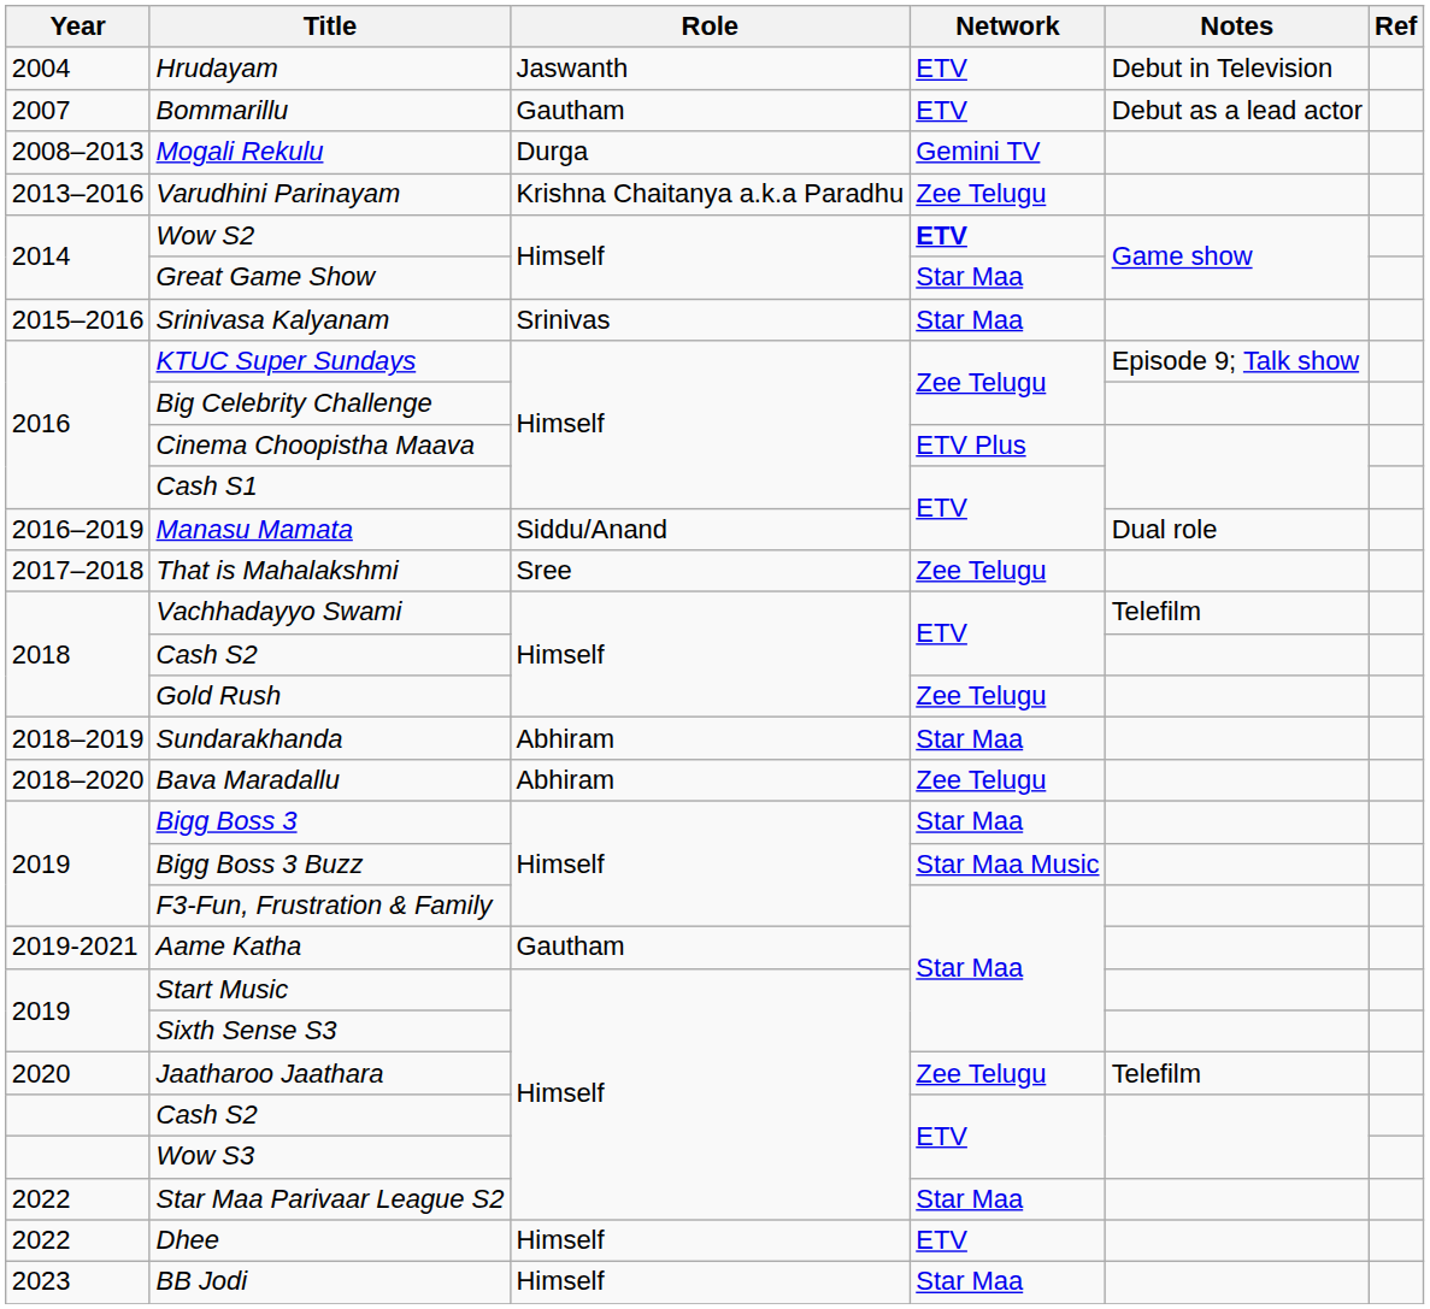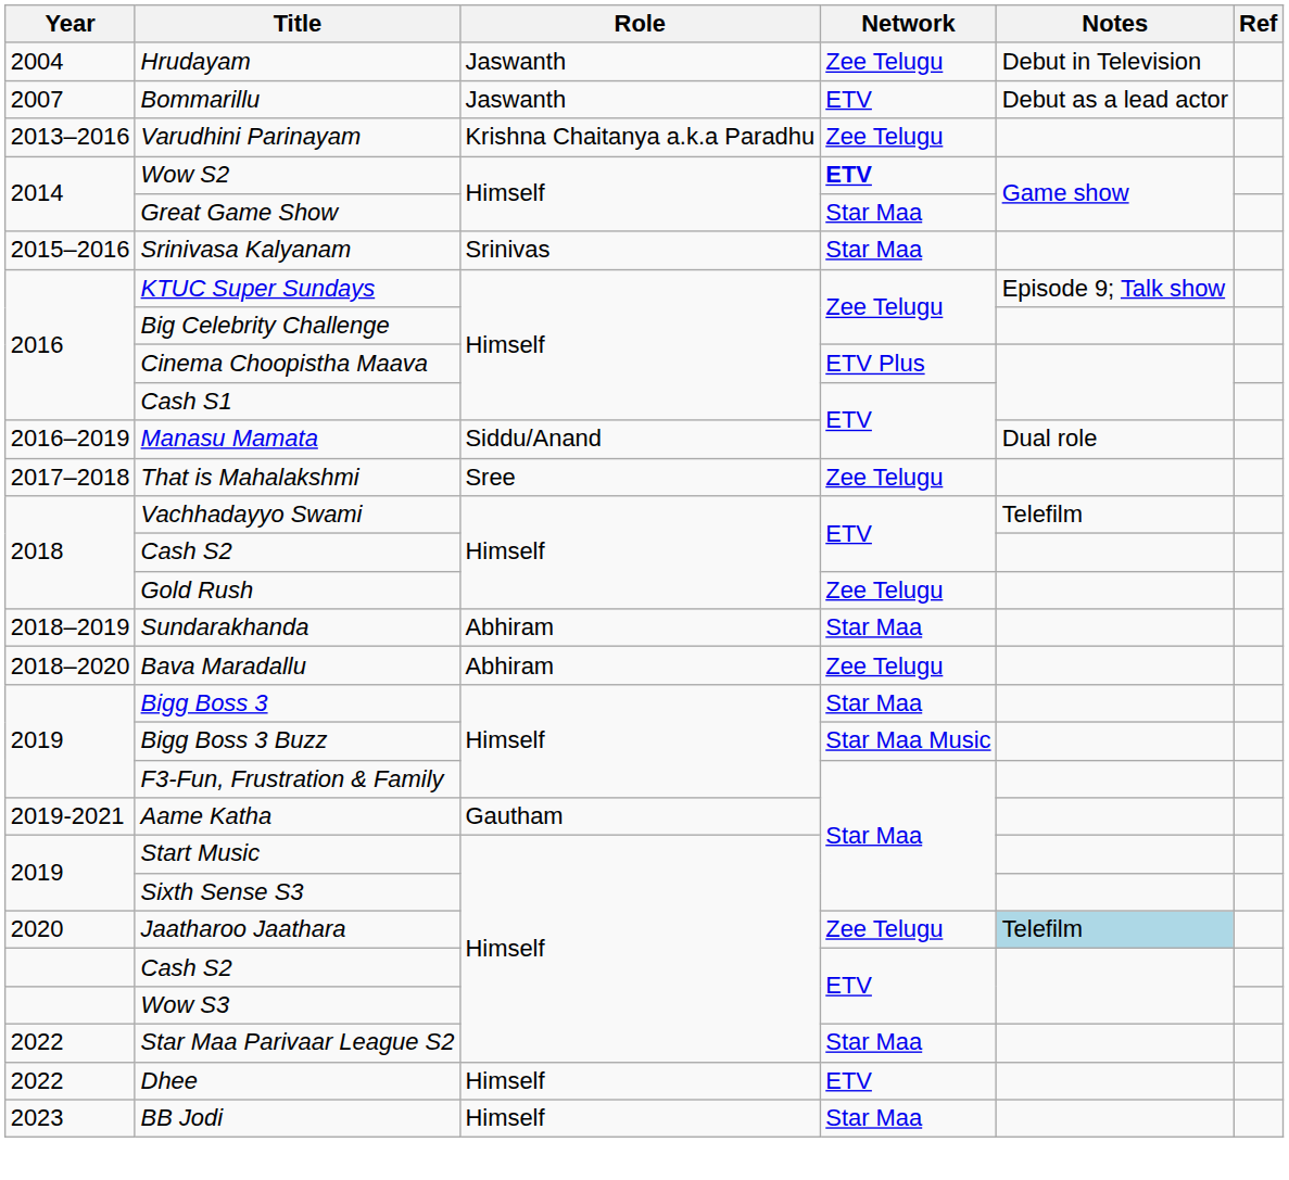 <table class="wikitable">
 <tr>
 <th>Year</th>
 <th>Title</th>
 <th>Role</th>
 <th>Network</th>
 <th>Notes</th>
 <th>Ref</th>
 </tr>
 <tr>
 <td>2004</td>
 <td><em>Hrudayam</em></td>
 <td>Jaswanth</td>
-<td><a href='#'>ETV</a></td>
+<td><a href='#'>Zee Telugu</a></td>
 <td>Debut in Television</td>
 <td></td>
 </tr>
 <tr>
 <td>2007</td>
 <td><em>Bommarillu</em></td>
-<td>Gautham</td>
+<td>Jaswanth</td>
 <td><a href='#'>ETV</a></td>
 <td>Debut as a lead actor</td>
-<td></td>
-</tr>
-<tr>
-<td>2008–2013</td>
-<td><em><a href='#'>Mogali Rekulu</a></em></td>
-<td>Durga</td>
-<td><a href='#'>Gemini TV</a></td>
-<td></td>
 <td></td>
 </tr>
 <tr>
 <td>2013–2016</td>
 <td><em>Varudhini Parinayam</em></td>
 <td>Krishna Chaitanya a.k.a Paradhu</td>
 <td><a href='#'>Zee Telugu</a></td>
 <td></td>
 <td></td>
 </tr>
 <tr>
 <td rowspan="2">2014</td>
 <td><em>Wow S2</em></td>
 <td rowspan="2">Himself</td>
 <td><strong><a href='#'>ETV</a></strong></td>
 <td rowspan="2"><a href='#'>Game show</a></td>
 <td></td>
 </tr>
 <tr>
 <td><em>Great Game Show</em></td>
 <td><a href='#'>Star Maa</a></td>
 <td></td>
 </tr>
 <tr>
 <td>2015–2016</td>
 <td><em>Srinivasa Kalyanam</em></td>
 <td>Srinivas</td>
 <td><a href='#'>Star Maa</a></td>
 <td></td>
 <td></td>
 </tr>
 <tr>
 <td rowspan="4">2016</td>
 <td><a href='#'><em>KTUC Super Sundays</em></a></td>
 <td rowspan="4">Himself</td>
 <td rowspan="2"><a href='#'>Zee Telugu</a></td>
 <td>Episode 9; <a href='#'>Talk show</a></td>
 <td></td>
 </tr>
 <tr>
 <td><em>Big Celebrity Challenge</em></td>
 <td></td>
 <td></td>
 </tr>
 <tr>
 <td><em>Cinema Choopistha Maava</em></td>
 <td><a href='#'>ETV Plus</a></td>
 <td rowspan="2"></td>
 <td></td>
 </tr>
 <tr>
 <td><em>Cash S1</em></td>
 <td rowspan="2"><a href='#'>ETV</a></td>
 <td></td>
 </tr>
 <tr>
 <td>2016–2019</td>
 <td><em><a href='#'>Manasu Mamata</a></em></td>
 <td>Siddu/Anand</td>
 <td>Dual role</td>
 <td></td>
 </tr>
 <tr>
 <td>2017–2018</td>
 <td><em>That is Mahalakshmi</em></td>
 <td>Sree</td>
 <td><a href='#'>Zee Telugu</a></td>
 <td></td>
 <td></td>
 </tr>
 <tr>
 <td rowspan="3">2018</td>
 <td><em>Vachhadayyo Swami</em></td>
 <td rowspan="3">Himself</td>
 <td rowspan="2"><a href='#'>ETV</a></td>
 <td>Telefilm</td>
 <td></td>
 </tr>
 <tr>
 <td><em>Cash S2</em></td>
 <td></td>
 <td></td>
 </tr>
 <tr>
 <td><em>Gold Rush</em></td>
 <td><a href='#'>Zee Telugu</a></td>
 <td></td>
 <td></td>
 </tr>
 <tr>
 <td>2018–2019</td>
 <td><em>Sundarakhanda</em></td>
 <td>Abhiram</td>
 <td><a href='#'>Star Maa</a></td>
 <td></td>
 <td></td>
 </tr>
 <tr>
 <td>2018–2020</td>
 <td><em>Bava Maradallu</em></td>
 <td>Abhiram</td>
 <td><a href='#'>Zee Telugu</a></td>
 <td></td>
 <td></td>
 </tr>
 <tr>
 <td rowspan="3">2019</td>
 <td><a href='#'><em>Bigg Boss 3</em></a></td>
 <td rowspan="3">Himself</td>
 <td><a href='#'>Star Maa</a></td>
 <td></td>
 <td></td>
 </tr>
 <tr>
 <td><em>Bigg Boss 3 Buzz</em></td>
 <td><a href='#'>Star Maa Music</a></td>
 <td></td>
 <td></td>
 </tr>
 <tr>
 <td><em>F3-Fun, Frustration & Family</em></td>
 <td rowspan="4"><a href='#'>Star Maa</a></td>
 <td></td>
 <td></td>
 </tr>
 <tr>
 <td>2019-2021</td>
 <td><em>Aame Katha</em></td>
 <td>Gautham</td>
 <td></td>
 <td></td>
 </tr>
 <tr>
 <td rowspan="2">2019</td>
 <td><em>Start Music</em></td>
 <td rowspan="6">Himself</td>
 <td></td>
 <td></td>
 </tr>
 <tr>
 <td><em>Sixth Sense S3</em></td>
 <td></td>
 <td></td>
 </tr>
 <tr>
 <td>2020</td>
 <td><em>Jaatharoo Jaathara</em></td>
 <td><a href='#'>Zee Telugu</a></td>
-<td>Telefilm</td>
+<td style="background: lightblue;">Telefilm</td>
 <td></td>
 </tr>
 <tr>
 <td></td>
 <td><em>Cash S2</em></td>
 <td rowspan="2"><a href='#'>ETV</a></td>
 <td rowspan="2"></td>
 <td></td>
 </tr>
 <tr>
 <td></td>
 <td><em>Wow S3</em></td>
 <td></td>
 </tr>
 <tr>
 <td>2022</td>
 <td><em>Star Maa Parivaar League S2</em></td>
 <td><a href='#'>Star Maa</a></td>
 <td></td>
 <td></td>
 </tr>
 <tr>
 <td>2022</td>
 <td><em>Dhee</em></td>
 <td>Himself</td>
 <td><a href='#'>ETV</a></td>
 <td></td>
 <td></td>
 </tr>
 <tr>
 <td>2023</td>
 <td><em>BB Jodi</em></td>
 <td>Himself</td>
 <td><a href='#'>Star Maa</a></td>
 <td></td>
 <td></td>
 </tr>
 </table>
